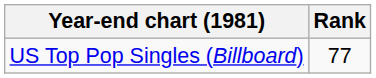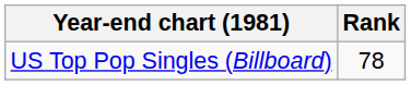 <table class="wikitable sortable">
 <tr>
 <th>Year-end chart (1981)</th>
 <th>Rank</th>
 </tr>
 <tr>
 <td><a href='#'>US Top Pop Singles (<em>Billboard</em>)</a></td>
-<td align="center">77</td>
+<td align="center">78</td>
 </tr>
 </table>
